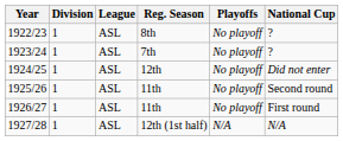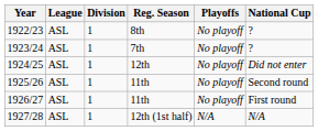 <table class="wikitable">
 <tr>
 <th>Year</th>
+<th>League</th>
 <th>Division</th>
-<th>League</th>
 <th>Reg. Season</th>
 <th>Playoffs</th>
 <th>National Cup</th>
 </tr>
 <tr>
 <td>1922/23</td>
+<td>ASL</td>
 <td>1</td>
-<td>ASL</td>
 <td>8th</td>
 <td><em>No playoff</em></td>
 <td>?</td>
 </tr>
 <tr>
 <td>1923/24</td>
+<td>ASL</td>
 <td>1</td>
-<td>ASL</td>
 <td>7th</td>
 <td><em>No playoff</em></td>
 <td>?</td>
 </tr>
 <tr>
 <td>1924/25</td>
+<td>ASL</td>
 <td>1</td>
-<td>ASL</td>
 <td>12th</td>
 <td><em>No playoff</em></td>
 <td><em>Did not enter</em></td>
 </tr>
 <tr>
 <td>1925/26</td>
+<td>ASL</td>
 <td>1</td>
-<td>ASL</td>
 <td>11th</td>
 <td><em>No playoff</em></td>
 <td>Second round</td>
 </tr>
 <tr>
 <td>1926/27</td>
+<td>ASL</td>
 <td>1</td>
-<td>ASL</td>
 <td>11th</td>
 <td><em>No playoff</em></td>
 <td>First round</td>
 </tr>
 <tr>
 <td>1927/28</td>
+<td>ASL</td>
 <td>1</td>
-<td>ASL</td>
 <td>12th (1st half)</td>
 <td><em>N/A</em></td>
 <td><em>N/A</em></td>
 </tr>
 </table>
